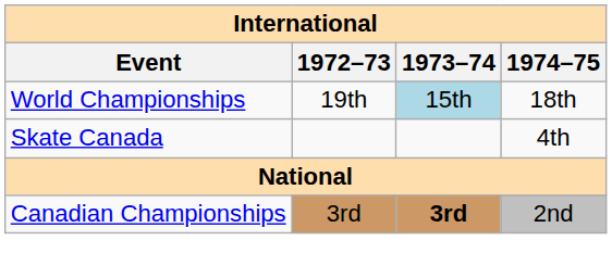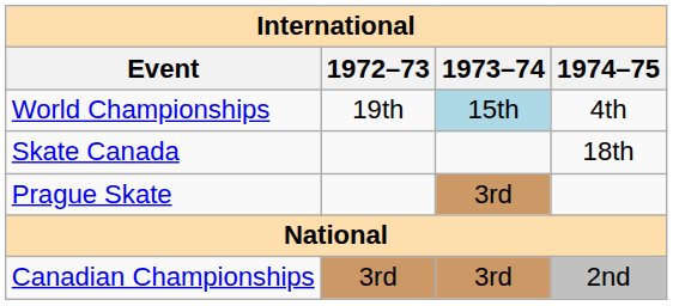 <table class="wikitable" style="text-align:center">
 <tr>
 <th style="background-color: #ffdead; " colspan=4 align=center>International</th>
 </tr>
 <tr>
 <th>Event</th>
 <th>1972–73</th>
 <th>1973–74</th>
 <th>1974–75</th>
 </tr>
 <tr>
 <td align=left><a href='#'>World Championships</a></td>
 <td>19th</td>
 <td style="background: lightblue;">15th</td>
-<td>18th</td>
+<td>4th</td>
 </tr>
 <tr>
 <td align=left><a href='#'>Skate Canada</a></td>
 <td></td>
 <td></td>
-<td>4th</td>
+<td>18th</td>
+</tr>
+<tr>
+<td align=left><a href='#'>Prague Skate</a></td>
+<td></td>
+<td bgcolor=cc9966>3rd</td>
+<td></td>
 </tr>
 <tr>
 <th style="background-color: #ffdead; " colspan=4 align=center>National</th>
 </tr>
 <tr>
 <td align=left><a href='#'>Canadian Championships</a></td>
 <td bgcolor=cc9966>3rd</td>
-<td bgcolor=cc9966><strong>3rd</strong></td>
+<td bgcolor=cc9966>3rd</td>
 <td bgcolor=silver>2nd</td>
 </tr>
 </table>
